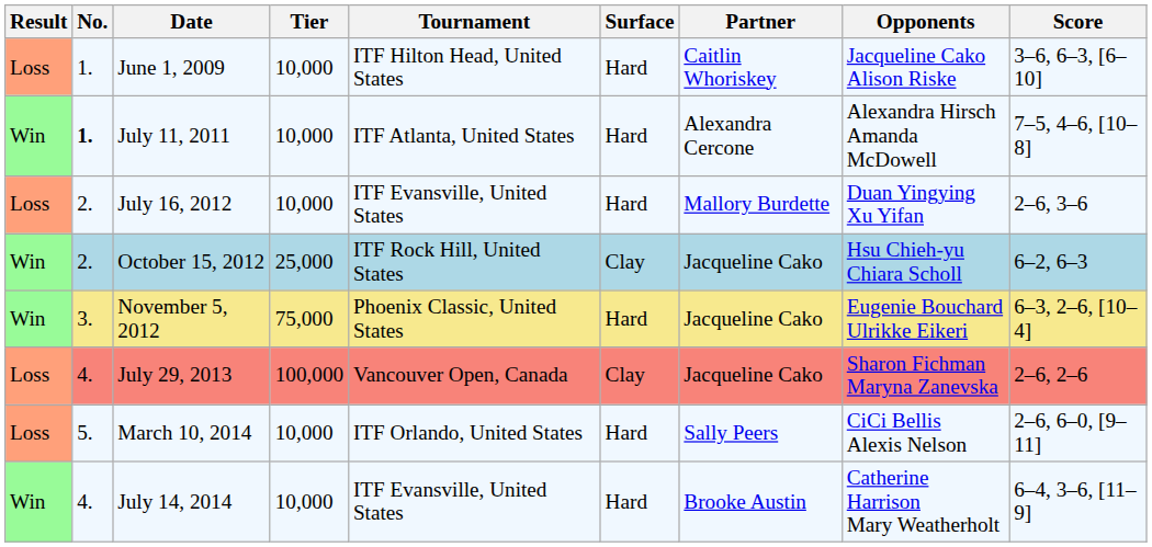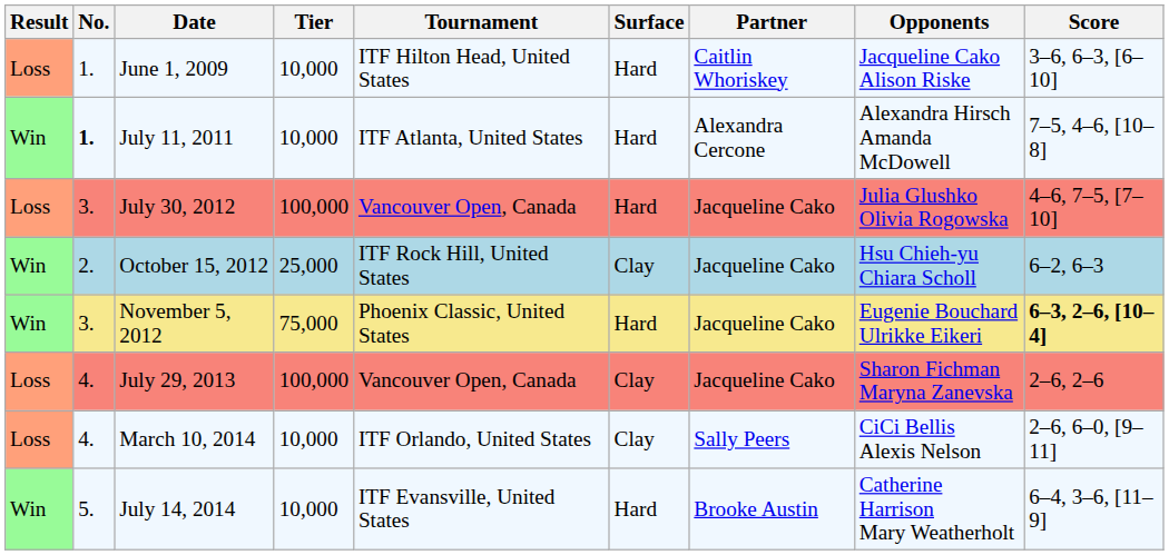 <table class="sortable wikitable">
 <tr>
 <th>Result</th>
 <th>No.</th>
 <th>Date</th>
 <th>Tier</th>
 <th>Tournament</th>
 <th>Surface</th>
 <th>Partner</th>
 <th>Opponents</th>
 <th class="unsortable">Score</th>
 </tr>
 <tr style="background:#f0f8ff;">
 <td style="background:#ffa07a;">Loss</td>
 <td>1.</td>
 <td>June 1, 2009</td>
 <td>10,000</td>
 <td>ITF Hilton Head, United States</td>
 <td>Hard</td>
 <td> <a href='#'>Caitlin Whoriskey</a></td>
 <td> <a href='#'>Jacqueline Cako</a> <br>  <a href='#'>Alison Riske</a></td>
 <td>3–6, 6–3, [6–10]</td>
 </tr>
 <tr style="background:#f0f8ff;">
 <td style="background:#98fb98;">Win</td>
 <td><strong>1.</strong></td>
 <td>July 11, 2011</td>
 <td>10,000</td>
 <td>ITF Atlanta, United States</td>
 <td>Hard</td>
 <td> Alexandra Cercone</td>
 <td> Alexandra Hirsch <br>  Amanda McDowell</td>
 <td>7–5, 4–6, [10–8]</td>
 </tr>
-<tr style="background:#f0f8ff;">
+<tr style="background:#f88379;">
 <td style="background:#ffa07a;">Loss</td>
-<td>2.</td>
-<td>July 16, 2012</td>
-<td>10,000</td>
-<td>ITF Evansville, United States</td>
+<td>3.</td>
+<td>July 30, 2012</td>
+<td>100,000</td>
+<td><a href='#'>Vancouver Open</a>, Canada</td>
 <td>Hard</td>
-<td> <a href='#'>Mallory Burdette</a></td>
-<td> <a href='#'>Duan Yingying</a> <br>  <a href='#'>Xu Yifan</a></td>
-<td>2–6, 3–6</td>
+<td> Jacqueline Cako</td>
+<td> <a href='#'>Julia Glushko</a> <br>  <a href='#'>Olivia Rogowska</a></td>
+<td>4–6, 7–5, [7–10]</td>
 </tr>
 <tr style="background:lightblue;">
 <td style="background:#98fb98;">Win</td>
 <td>2.</td>
 <td>October 15, 2012</td>
 <td>25,000</td>
 <td>ITF Rock Hill, United States</td>
 <td>Clay</td>
 <td> Jacqueline Cako</td>
 <td> <a href='#'>Hsu Chieh-yu</a> <br>  <a href='#'>Chiara Scholl</a></td>
 <td>6–2, 6–3</td>
 </tr>
 <tr style="background:#f7e98e;">
 <td style="background:#98fb98;">Win</td>
 <td>3.</td>
 <td>November 5, 2012</td>
 <td>75,000</td>
 <td>Phoenix Classic, United States</td>
 <td>Hard</td>
 <td> Jacqueline Cako</td>
 <td> <a href='#'>Eugenie Bouchard</a> <br>  <a href='#'>Ulrikke Eikeri</a></td>
-<td>6–3, 2–6, [10–4]</td>
+<td><strong>6–3, 2–6, [10–4]</strong></td>
 </tr>
 <tr style="background:#f88379;">
 <td style="background:#ffa07a;">Loss</td>
 <td>4.</td>
 <td>July 29, 2013</td>
 <td>100,000</td>
 <td>Vancouver Open, Canada</td>
 <td>Clay</td>
 <td> Jacqueline Cako</td>
 <td> <a href='#'>Sharon Fichman</a> <br>  <a href='#'>Maryna Zanevska</a></td>
 <td>2–6, 2–6</td>
 </tr>
 <tr style="background:#f0f8ff;">
 <td style="background:#ffa07a;">Loss</td>
-<td>5.</td>
+<td>4.</td>
 <td>March 10, 2014</td>
 <td>10,000</td>
 <td>ITF Orlando, United States</td>
-<td>Hard</td>
+<td>Clay</td>
 <td> <a href='#'>Sally Peers</a></td>
 <td> <a href='#'>CiCi Bellis</a> <br>  Alexis Nelson</td>
 <td>2–6, 6–0, [9–11]</td>
 </tr>
 <tr style="background:#f0f8ff;">
 <td style="background:#98fb98;">Win</td>
-<td>4.</td>
+<td>5.</td>
 <td>July 14, 2014</td>
 <td>10,000</td>
 <td>ITF Evansville, United States</td>
 <td>Hard</td>
 <td> <a href='#'>Brooke Austin</a></td>
 <td> <a href='#'>Catherine Harrison</a> <br>  Mary Weatherholt</td>
 <td>6–4, 3–6, [11–9]</td>
 </tr>
 </table>
